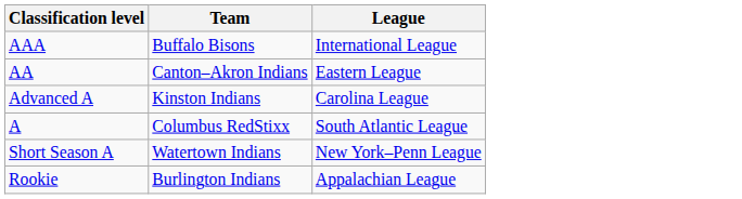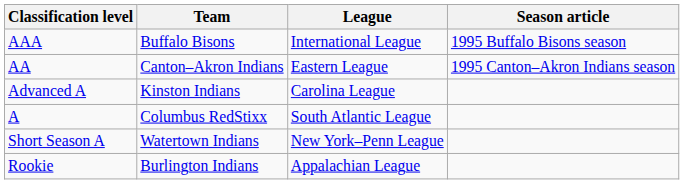 <table class="wikitable">
 <tr>
 <th>Classification level</th>
 <th>Team</th>
 <th>League</th>
+<th>Season article</th>
 </tr>
 <tr>
 <td><a href='#'>AAA</a></td>
 <td><a href='#'>Buffalo Bisons</a></td>
 <td><a href='#'>International League</a></td>
+<td><a href='#'>1995 Buffalo Bisons season</a></td>
 </tr>
 <tr>
 <td><a href='#'>AA</a></td>
 <td><a href='#'>Canton–Akron Indians</a></td>
 <td><a href='#'>Eastern League</a></td>
+<td><a href='#'>1995 Canton–Akron Indians season</a></td>
 </tr>
 <tr>
 <td><a href='#'>Advanced A</a></td>
 <td><a href='#'>Kinston Indians</a></td>
 <td><a href='#'>Carolina League</a></td>
+<td></td>
 </tr>
 <tr>
 <td><a href='#'>A</a></td>
 <td><a href='#'>Columbus RedStixx</a></td>
 <td><a href='#'>South Atlantic League</a></td>
+<td></td>
 </tr>
 <tr>
 <td><a href='#'>Short Season A</a></td>
 <td><a href='#'>Watertown Indians</a></td>
 <td><a href='#'>New York–Penn League</a></td>
+<td></td>
 </tr>
 <tr>
 <td><a href='#'>Rookie</a></td>
 <td><a href='#'>Burlington Indians</a></td>
 <td><a href='#'>Appalachian League</a></td>
+<td></td>
 </tr>
 </table>
